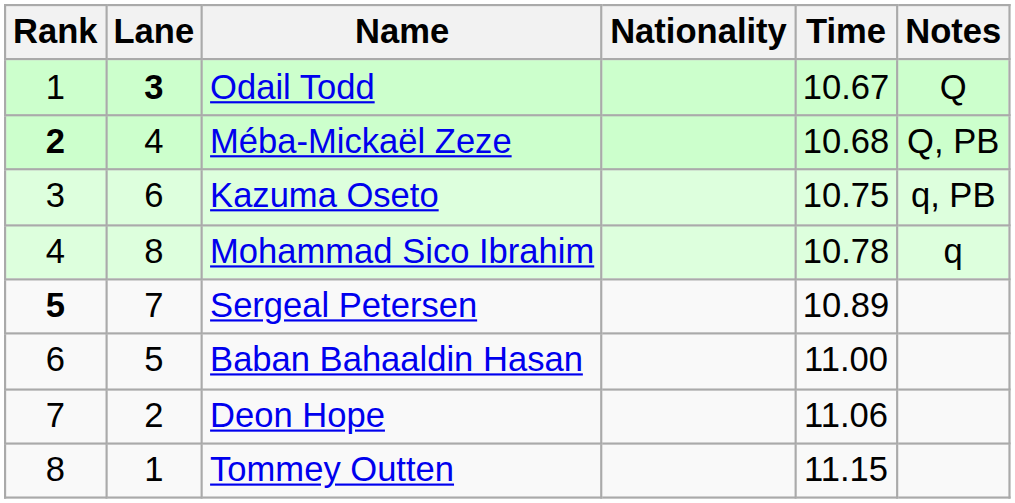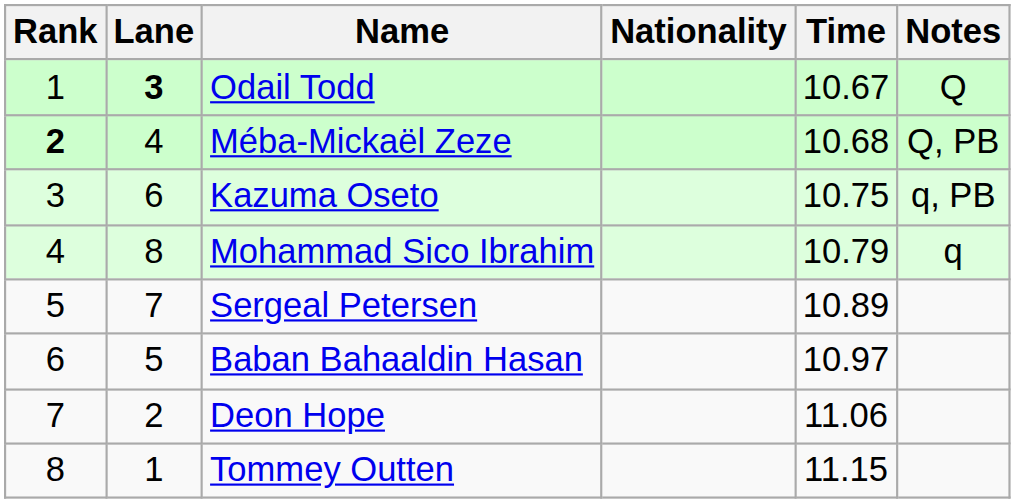 <table class="wikitable sortable" style="text-align:center">
 <tr>
 <th>Rank</th>
 <th>Lane</th>
 <th>Name</th>
 <th>Nationality</th>
 <th>Time</th>
 <th>Notes</th>
 </tr>
 <tr bgcolor=ccffcc>
 <td align=center>1</td>
 <td align=center><strong>3</strong></td>
 <td align=left><a href='#'>Odail Todd</a></td>
 <td align=left></td>
 <td>10.67</td>
 <td>Q</td>
 </tr>
 <tr bgcolor=ccffcc>
 <td align=center><strong>2</strong></td>
 <td align=center>4</td>
 <td align=left><a href='#'>Méba-Mickaël Zeze</a></td>
 <td align=left></td>
 <td>10.68</td>
 <td>Q, PB</td>
 </tr>
 <tr bgcolor=ddffdd>
 <td align=center>3</td>
 <td align=center>6</td>
 <td align=left><a href='#'>Kazuma Oseto</a></td>
 <td align=left></td>
 <td>10.75</td>
 <td>q, PB</td>
 </tr>
 <tr bgcolor=ddffdd>
 <td align=center>4</td>
 <td align=center>8</td>
 <td align=left><a href='#'>Mohammad Sico Ibrahim</a></td>
 <td align=left></td>
-<td>10.78</td>
+<td>10.79</td>
 <td>q</td>
 </tr>
 <tr>
-<td align=center><strong>5</strong></td>
+<td align=center>5</td>
 <td align=center>7</td>
 <td align=left><a href='#'>Sergeal Petersen</a></td>
 <td align=left></td>
 <td>10.89</td>
 <td></td>
 </tr>
 <tr>
 <td align=center>6</td>
 <td align=center>5</td>
 <td align=left><a href='#'>Baban Bahaaldin Hasan</a></td>
 <td align=left></td>
-<td>11.00</td>
+<td>10.97</td>
 <td></td>
 </tr>
 <tr>
 <td align=center>7</td>
 <td align=center>2</td>
 <td align=left><a href='#'>Deon Hope</a></td>
 <td align=left></td>
 <td>11.06</td>
 <td></td>
 </tr>
 <tr>
 <td align=center>8</td>
 <td align=center>1</td>
 <td align=left><a href='#'>Tommey Outten</a></td>
 <td align=left></td>
 <td>11.15</td>
 <td></td>
 </tr>
 </table>
